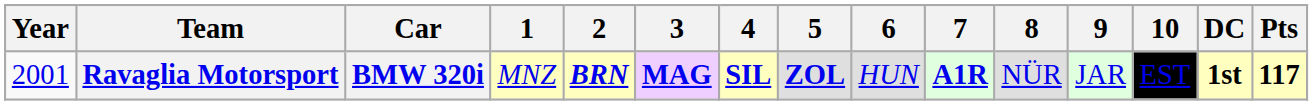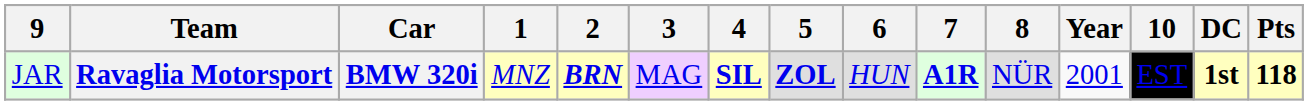 <table class="wikitable" style="text-align:center; font-size:85%">
 <tr>
-<th>Year</th>
+<th>9</th>
 <th>Team</th>
 <th>Car</th>
 <th>1</th>
 <th>2</th>
 <th>3</th>
 <th>4</th>
 <th>5</th>
 <th>6</th>
 <th>7</th>
 <th>8</th>
-<th>9</th>
+<th>Year</th>
 <th>10</th>
 <th>DC</th>
 <th>Pts</th>
 </tr>
 <tr>
-<td><a href='#'>2001</a></td>
+<td style="background:#DFFFDF;"><a href='#'>JAR</a><br></td>
 <th nowrap><a href='#'>Ravaglia Motorsport</a></th>
 <th nowrap><a href='#'>BMW 320i</a></th>
 <td style="background:#FFFFBF;"><em><a href='#'>MNZ</a></em><br></td>
 <td style="background:#FFFFBF;"><strong><em><a href='#'>BRN</a></em></strong><br></td>
-<td style="background:#EFCFFF;"><strong><a href='#'>MAG</a><br></strong></td>
+<td style="background:#EFCFFF;"><a href='#'>MAG</a><br></td>
 <td style="background:#FFFFBF;"><strong><a href='#'>SIL</a></strong><br></td>
 <td style="background:#DFDFDF;"><strong><a href='#'>ZOL</a></strong><br></td>
 <td style="background:#DFDFDF;"><em><a href='#'>HUN</a></em><br></td>
 <td style="background:#DFFFDF;"><strong><a href='#'>A1R</a><br></strong></td>
 <td style="background:#DFDFDF;"><a href='#'>NÜR</a><br></td>
-<td style="background:#DFFFDF;"><a href='#'>JAR</a><br></td>
+<td><a href='#'>2001</a></td>
 <td bgcolor="#000000" style="color: #ffffff"><a href='#'><span>EST</span></a><br></td>
 <th style="background:#FFFFBF;">1st</th>
-<th style="background:#FFFFBF;">117</th>
+<th style="background:#FFFFBF;">118</th>
 </tr>
 </table>
